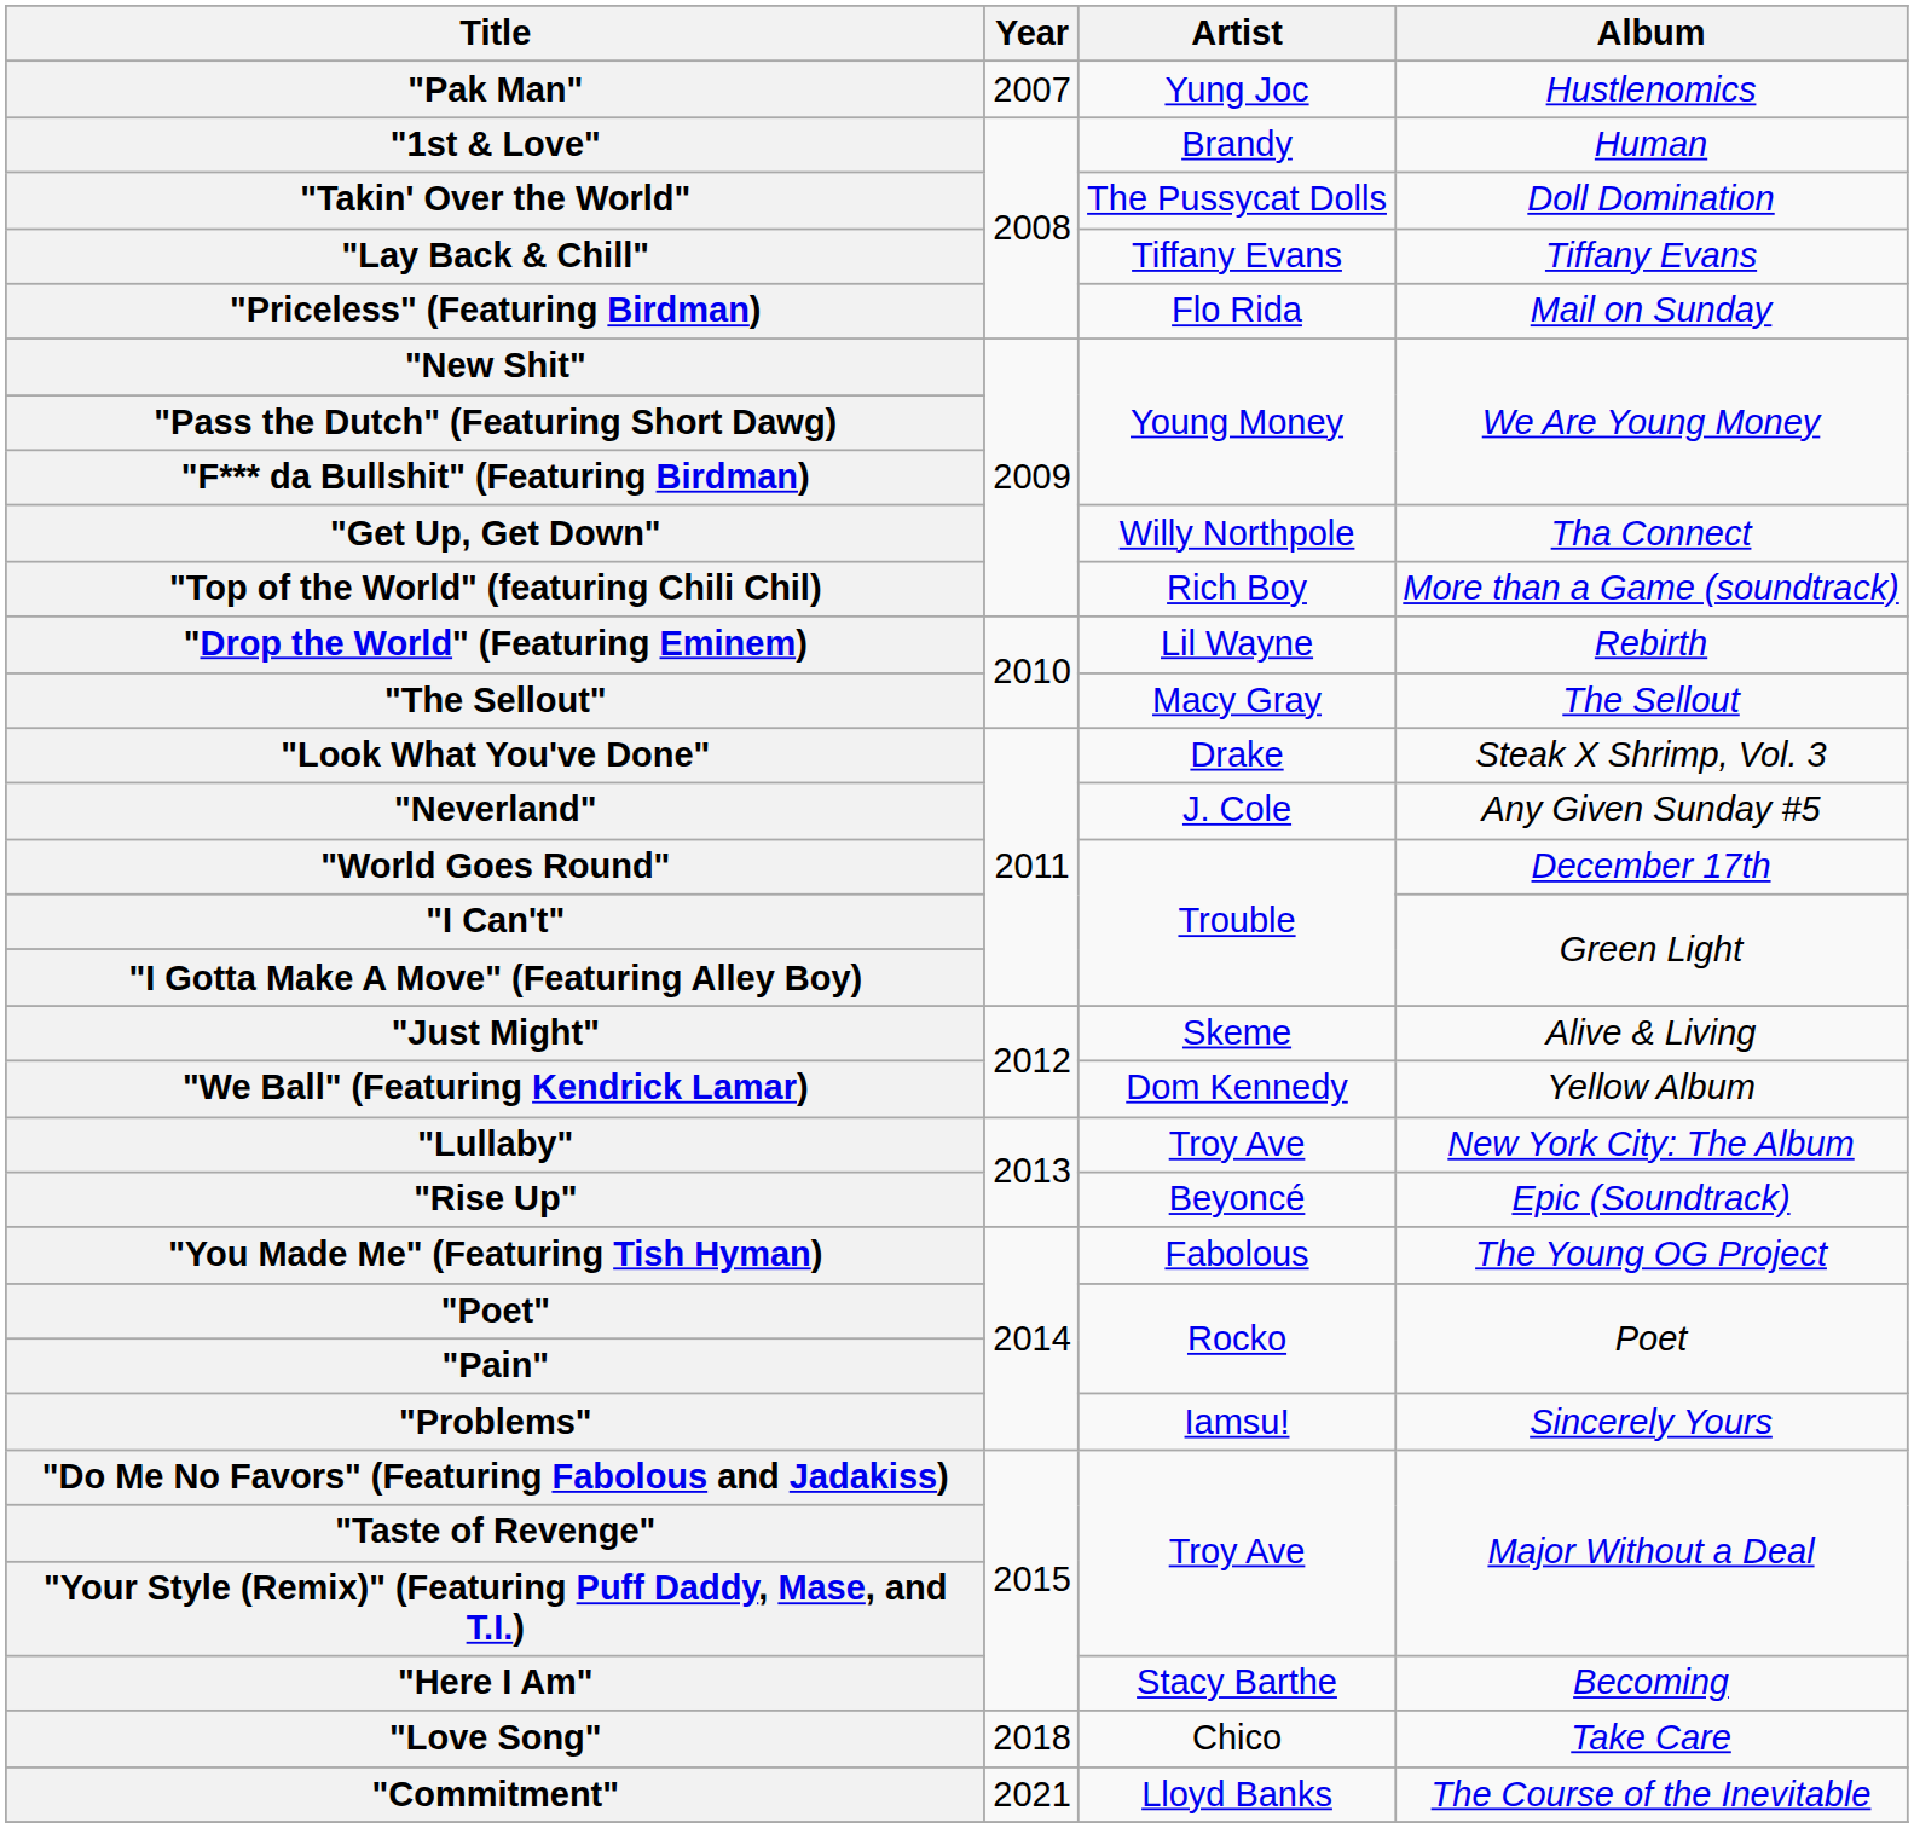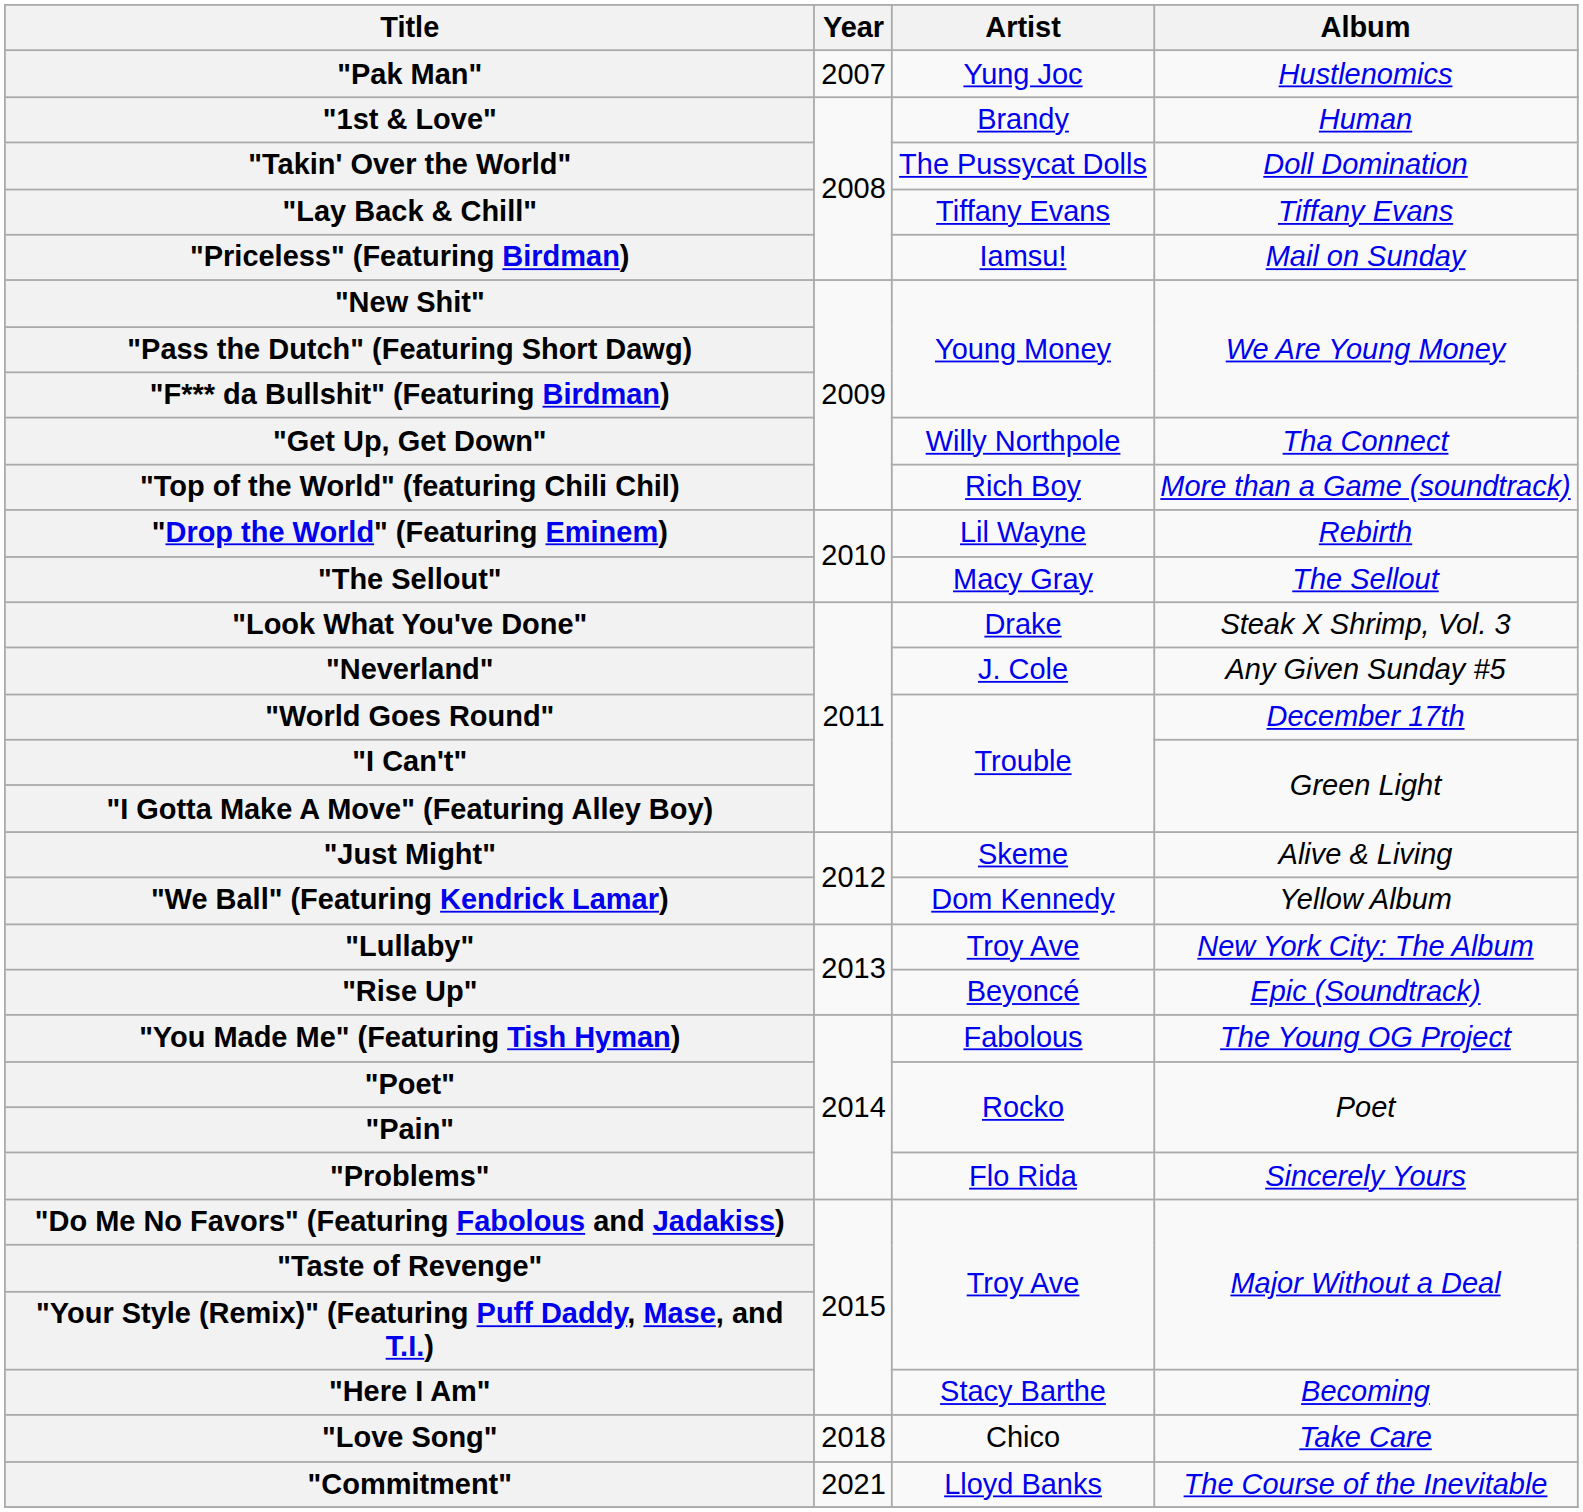 <table class="wikitable plainrowheaders" style="text-align:center;">
 <tr>
 <th scope="col" style="width:27.5em;">Title</th>
 <th scope="col">Year</th>
 <th scope="col">Artist</th>
 <th scope="col">Album</th>
 </tr>
 <tr>
 <th scope="row">"Pak Man"</th>
 <td>2007</td>
 <td><a href='#'>Yung Joc</a></td>
 <td><em><a href='#'>Hustlenomics</a></em></td>
 </tr>
 <tr>
 <th scope="row">"1st & Love"</th>
 <td rowspan="4">2008</td>
 <td><a href='#'>Brandy</a></td>
 <td><em><a href='#'>Human</a></em></td>
 </tr>
 <tr>
 <th scope="row">"Takin' Over the World"</th>
 <td><a href='#'>The Pussycat Dolls</a></td>
 <td><em><a href='#'>Doll Domination</a></em></td>
 </tr>
 <tr>
 <th scope="row">"Lay Back & Chill"</th>
 <td><a href='#'>Tiffany Evans</a></td>
 <td><em><a href='#'>Tiffany Evans</a></em></td>
 </tr>
 <tr>
 <th scope="row">"Priceless" (Featuring <a href='#'>Birdman</a>)</th>
-<td><a href='#'>Flo Rida</a></td>
+<td><a href='#'>Iamsu!</a></td>
 <td><em><a href='#'>Mail on Sunday</a></em></td>
 </tr>
 <tr>
 <th scope="row">"New Shit"</th>
 <td rowspan="5">2009</td>
 <td rowspan="3"><a href='#'>Young Money</a></td>
 <td rowspan="3"><em><a href='#'>We Are Young Money</a></em></td>
 </tr>
 <tr>
 <th scope="row">"Pass the Dutch" (Featuring Short Dawg)</th>
 </tr>
 <tr>
 <th scope="row">"F*** da Bullshit" (Featuring <a href='#'>Birdman</a>)</th>
 </tr>
 <tr>
 <th scope="row">"Get Up, Get Down"</th>
 <td><a href='#'>Willy Northpole</a></td>
 <td><em><a href='#'>Tha Connect</a></em></td>
 </tr>
 <tr>
 <th scope="row">"Top of the World" (featuring Chili Chil)</th>
 <td><a href='#'>Rich Boy</a></td>
 <td><em><a href='#'>More than a Game (soundtrack)</a></em></td>
 </tr>
 <tr>
 <th scope="row">"<a href='#'>Drop the World</a>" (Featuring <a href='#'>Eminem</a>)</th>
 <td rowspan="2">2010</td>
 <td><a href='#'>Lil Wayne</a></td>
 <td><em><a href='#'>Rebirth</a></em></td>
 </tr>
 <tr>
 <th scope="row">"The Sellout"</th>
 <td><a href='#'>Macy Gray</a></td>
 <td><em><a href='#'>The Sellout</a></em></td>
 </tr>
 <tr>
 <th scope="row">"Look What You've Done"</th>
 <td rowspan="5">2011</td>
 <td><a href='#'>Drake</a></td>
 <td><em>Steak X Shrimp, Vol. 3</em></td>
 </tr>
 <tr>
 <th scope="row">"Neverland"</th>
 <td><a href='#'>J. Cole</a></td>
 <td><em>Any Given Sunday #5</em></td>
 </tr>
 <tr>
 <th scope="row">"World Goes Round"</th>
 <td rowspan="3"><a href='#'>Trouble</a></td>
 <td><em><a href='#'>December 17th</a></em></td>
 </tr>
 <tr>
 <th scope="row">"I Can't"</th>
 <td rowspan="2"><em>Green Light</em></td>
 </tr>
 <tr>
 <th scope="row">"I Gotta Make A Move" (Featuring Alley Boy)</th>
 </tr>
 <tr>
 <th scope="row">"Just Might"</th>
 <td rowspan="2">2012</td>
 <td><a href='#'>Skeme</a></td>
 <td><em>Alive & Living</em></td>
 </tr>
 <tr>
 <th scope="row">"We Ball" (Featuring <a href='#'>Kendrick Lamar</a>)</th>
 <td><a href='#'>Dom Kennedy</a></td>
 <td><em>Yellow Album</em></td>
 </tr>
 <tr>
 <th scope="row">"Lullaby"</th>
 <td rowspan="2">2013</td>
 <td><a href='#'>Troy Ave</a></td>
 <td><em><a href='#'>New York City: The Album</a></em></td>
 </tr>
 <tr>
 <th scope="row">"Rise Up"</th>
 <td><a href='#'>Beyoncé</a></td>
 <td><em><a href='#'>Epic (Soundtrack)</a></em></td>
 </tr>
 <tr>
 <th scope="row">"You Made Me" (Featuring <a href='#'>Tish Hyman</a>)</th>
 <td rowspan="4">2014</td>
 <td><a href='#'>Fabolous</a></td>
 <td><em><a href='#'>The Young OG Project</a></em></td>
 </tr>
 <tr>
 <th scope="row">"Poet"</th>
 <td rowspan="2"><a href='#'>Rocko</a></td>
 <td rowspan="2"><em>Poet</em></td>
 </tr>
 <tr>
 <th scope="row">"Pain"</th>
 </tr>
 <tr>
 <th scope="row">"Problems"</th>
-<td><a href='#'>Iamsu!</a></td>
+<td><a href='#'>Flo Rida</a></td>
 <td><em><a href='#'>Sincerely Yours</a></em></td>
 </tr>
 <tr>
 <th scope="row">"Do Me No Favors" (Featuring <a href='#'>Fabolous</a> and <a href='#'>Jadakiss</a>)</th>
 <td rowspan="4">2015</td>
 <td rowspan="3"><a href='#'>Troy Ave</a></td>
 <td rowspan="3"><em><a href='#'>Major Without a Deal</a></em></td>
 </tr>
 <tr>
 <th scope="row">"Taste of Revenge"</th>
 </tr>
 <tr>
 <th scope="row">"Your Style (Remix)" (Featuring <a href='#'>Puff Daddy</a>, <a href='#'>Mase</a>, and <a href='#'>T.I.</a>)</th>
 </tr>
 <tr>
 <th scope="row">"Here I Am"</th>
 <td><a href='#'>Stacy Barthe</a></td>
 <td><em><a href='#'>Becoming</a></em></td>
 </tr>
 <tr>
 <th scope="row">"Love Song"</th>
 <td>2018</td>
 <td>Chico</td>
 <td><em><a href='#'>Take Care</a></em></td>
 </tr>
 <tr>
 <th scope="row">"Commitment"</th>
 <td>2021</td>
 <td><a href='#'>Lloyd Banks</a></td>
 <td><em><a href='#'>The Course of the Inevitable</a></em></td>
 </tr>
 <tr>
 </tr>
 </table>
